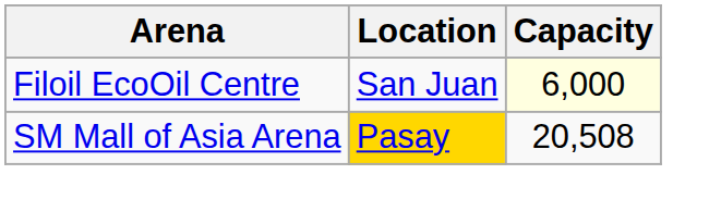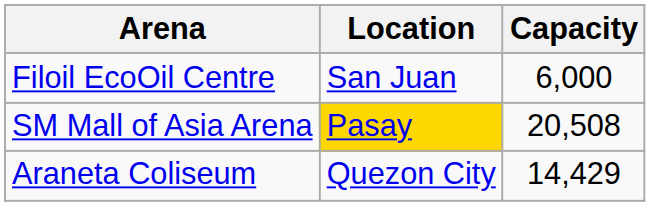 <table class="wikitable">
 <tr>
 <th>Arena</th>
 <th>Location</th>
 <th>Capacity</th>
 </tr>
 <tr>
 <td><a href='#'>Filoil EcoOil Centre</a></td>
 <td><a href='#'>San Juan</a></td>
-<td align=center style="background: lightyellow;">6,000</td>
+<td align=center>6,000</td>
 </tr>
 <tr>
 <td><a href='#'>SM Mall of Asia Arena</a></td>
 <td style="background: gold;"><a href='#'>Pasay</a></td>
 <td align=center>20,508</td>
 </tr>
+<tr>
+<td><a href='#'>Araneta Coliseum</a></td>
+<td><a href='#'>Quezon City</a></td>
+<td align=center>14,429</td>
+</tr>
 </table>
